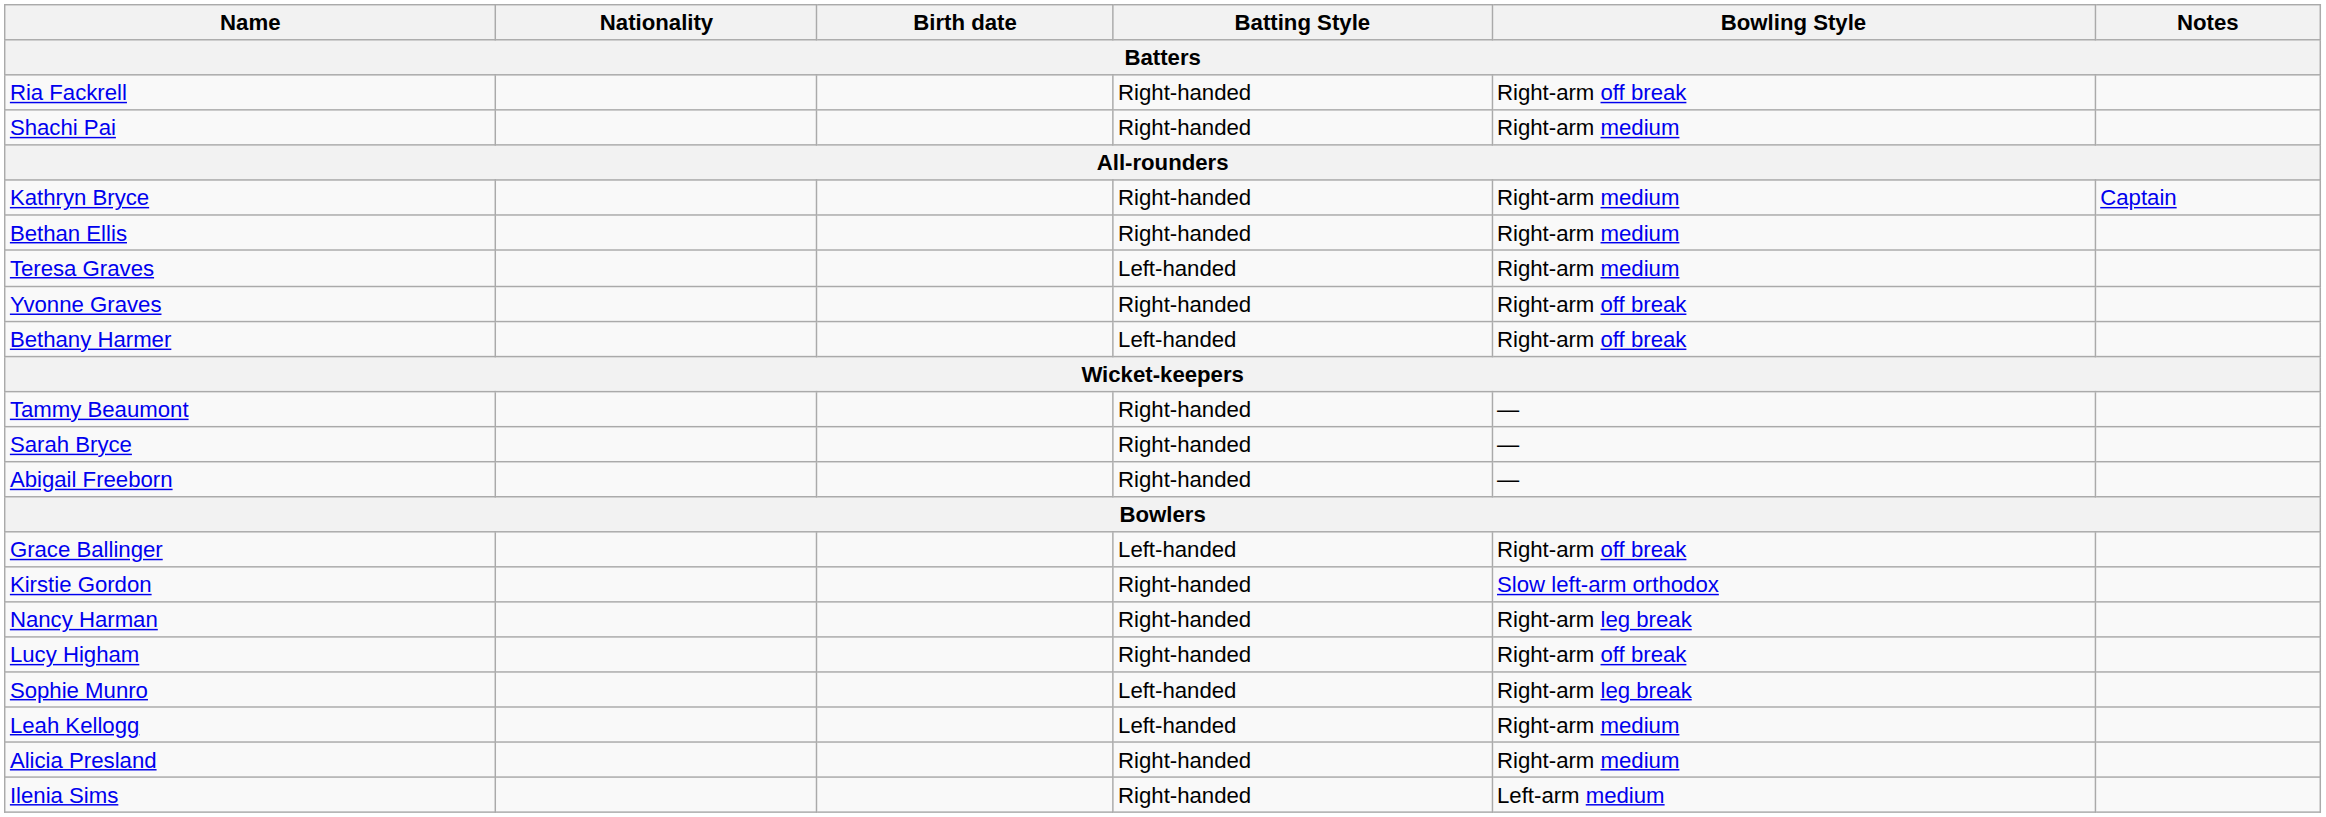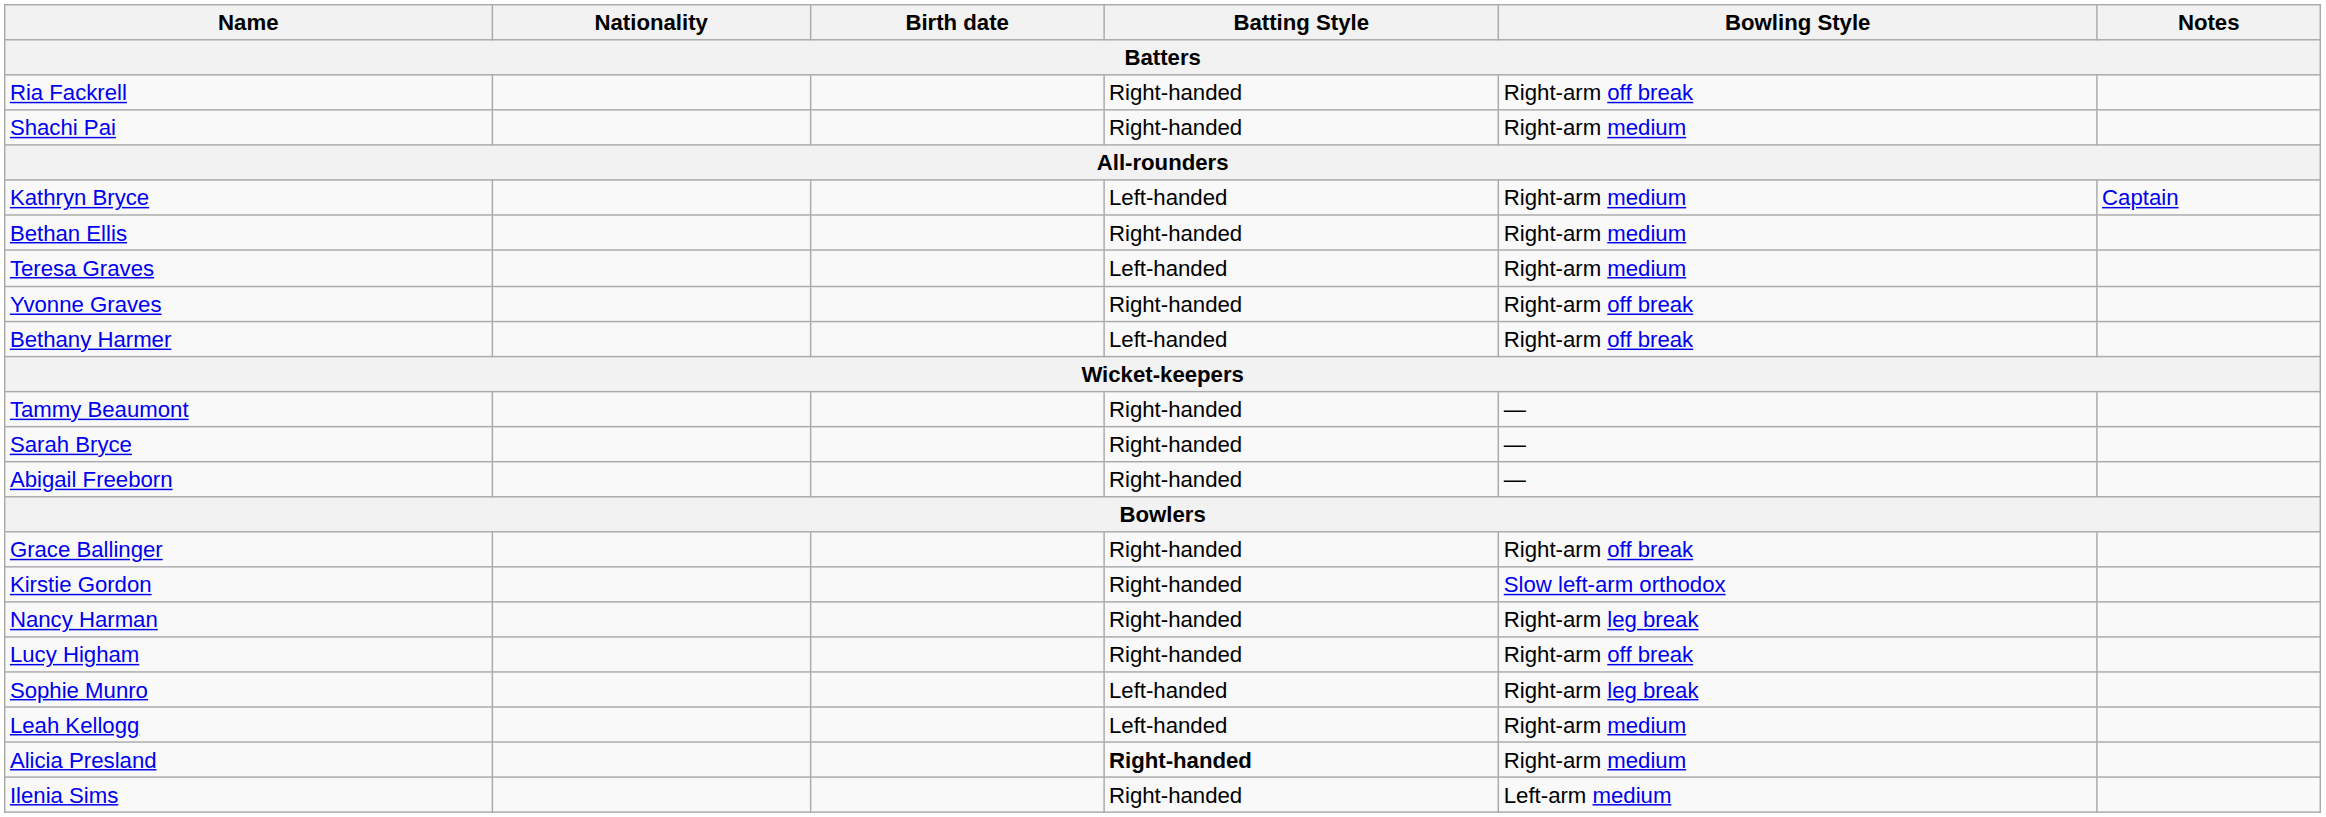 <table class="wikitable"  style="font-size:95%; width:80%;">
 <tr>
 <th>Name</th>
 <th>Nationality</th>
 <th>Birth date</th>
 <th>Batting Style</th>
 <th>Bowling Style</th>
 <th>Notes</th>
 </tr>
 <tr>
 <th colspan="7">Batters</th>
 </tr>
 <tr>
 <td><a href='#'>Ria Fackrell</a></td>
 <td></td>
 <td></td>
 <td>Right-handed</td>
 <td>Right-arm <a href='#'>off break</a></td>
 <td></td>
 </tr>
 <tr>
 <td><a href='#'>Shachi Pai</a></td>
 <td></td>
 <td></td>
 <td>Right-handed</td>
 <td>Right-arm <a href='#'>medium</a></td>
 <td></td>
 </tr>
 <tr>
 <th colspan="7">All-rounders</th>
 </tr>
 <tr>
 <td><a href='#'>Kathryn Bryce</a></td>
 <td></td>
 <td></td>
-<td>Right-handed</td>
+<td>Left-handed</td>
 <td>Right-arm <a href='#'>medium</a></td>
 <td><a href='#'>Captain</a></td>
 </tr>
 <tr>
 <td><a href='#'>Bethan Ellis</a></td>
 <td></td>
 <td></td>
 <td>Right-handed</td>
 <td>Right-arm <a href='#'>medium</a></td>
 <td></td>
 </tr>
 <tr>
 <td><a href='#'>Teresa Graves</a></td>
 <td></td>
 <td></td>
 <td>Left-handed</td>
 <td>Right-arm <a href='#'>medium</a></td>
 <td></td>
 </tr>
 <tr>
 <td><a href='#'>Yvonne Graves</a></td>
 <td></td>
 <td></td>
 <td>Right-handed</td>
 <td>Right-arm <a href='#'>off break</a></td>
 <td></td>
 </tr>
 <tr>
 <td><a href='#'>Bethany Harmer</a></td>
 <td></td>
 <td></td>
 <td>Left-handed</td>
 <td>Right-arm <a href='#'>off break</a></td>
 <td></td>
 </tr>
 <tr>
 <th colspan="7">Wicket-keepers</th>
 </tr>
 <tr>
 <td><a href='#'>Tammy Beaumont</a></td>
 <td></td>
 <td></td>
 <td>Right-handed</td>
 <td>—</td>
 <td></td>
 </tr>
 <tr>
 <td><a href='#'>Sarah Bryce</a></td>
 <td></td>
 <td></td>
 <td>Right-handed</td>
 <td>—</td>
 <td></td>
 </tr>
 <tr>
 <td><a href='#'>Abigail Freeborn</a></td>
 <td></td>
 <td></td>
 <td>Right-handed</td>
 <td>—</td>
 <td></td>
 </tr>
 <tr>
 <th colspan="7">Bowlers</th>
 </tr>
 <tr>
 <td><a href='#'>Grace Ballinger</a></td>
 <td></td>
 <td></td>
-<td>Left-handed</td>
+<td>Right-handed</td>
 <td>Right-arm <a href='#'>off break</a></td>
 <td></td>
 </tr>
 <tr>
 <td><a href='#'>Kirstie Gordon</a></td>
 <td></td>
 <td></td>
 <td>Right-handed</td>
 <td><a href='#'>Slow left-arm orthodox</a></td>
 <td></td>
 </tr>
 <tr>
 <td><a href='#'>Nancy Harman</a></td>
 <td></td>
 <td></td>
 <td>Right-handed</td>
 <td>Right-arm <a href='#'>leg break</a></td>
 <td></td>
 </tr>
 <tr>
 <td><a href='#'>Lucy Higham</a></td>
 <td></td>
 <td></td>
 <td>Right-handed</td>
 <td>Right-arm <a href='#'>off break</a></td>
 <td></td>
 </tr>
 <tr>
 <td><a href='#'>Sophie Munro</a></td>
 <td></td>
 <td></td>
 <td>Left-handed</td>
 <td>Right-arm <a href='#'>leg break</a></td>
 <td></td>
 </tr>
 <tr>
 <td><a href='#'>Leah Kellogg</a></td>
 <td></td>
 <td></td>
 <td>Left-handed</td>
 <td>Right-arm <a href='#'>medium</a></td>
 <td></td>
 </tr>
 <tr>
 <td><a href='#'>Alicia Presland</a></td>
 <td></td>
 <td></td>
-<td>Right-handed</td>
+<td><strong>Right-handed</strong></td>
 <td>Right-arm <a href='#'>medium</a></td>
 <td></td>
 </tr>
 <tr>
 <td><a href='#'>Ilenia Sims</a></td>
 <td></td>
 <td></td>
 <td>Right-handed</td>
 <td>Left-arm <a href='#'>medium</a></td>
 <td></td>
 </tr>
 </table>
